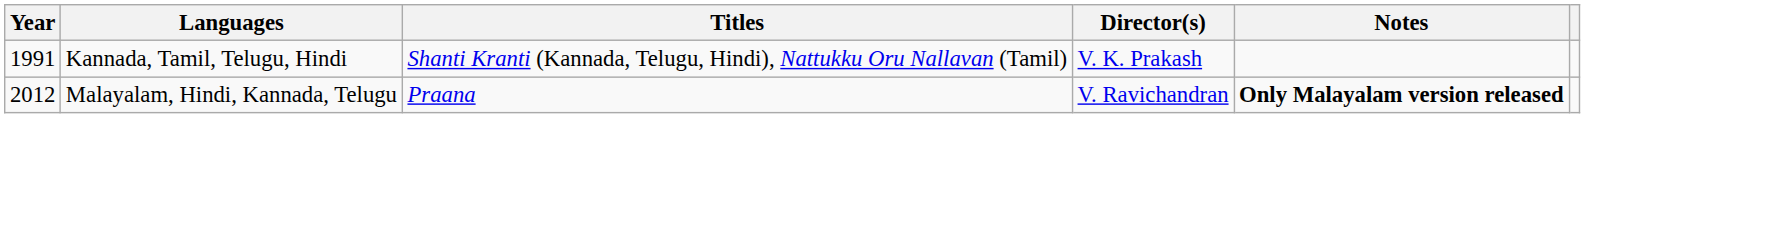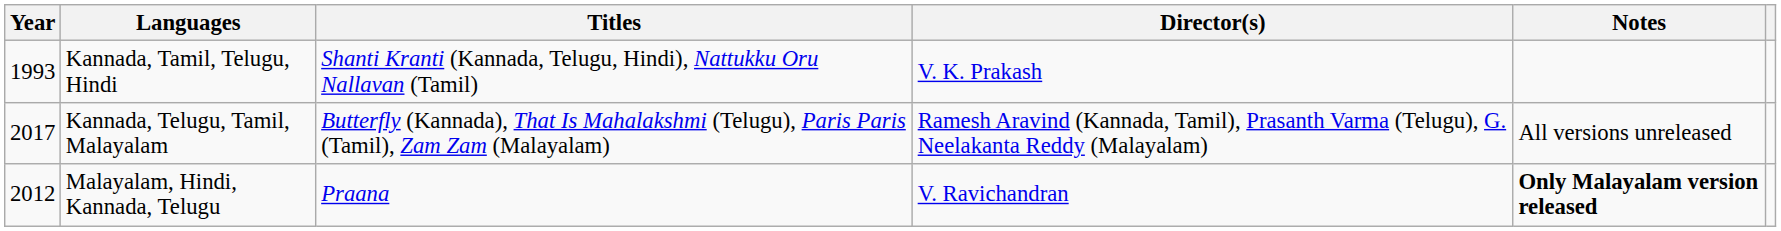 <table class="wikitable">
 <tr>
 <th>Year</th>
 <th>Languages</th>
 <th>Titles</th>
 <th>Director(s)</th>
 <th>Notes</th>
 <th class="unsortable"></th>
 </tr>
 <tr>
-<td>1991</td>
+<td>1993</td>
 <td>Kannada, Tamil, Telugu, Hindi</td>
 <td><em><a href='#'>Shanti Kranti</a></em> (Kannada, Telugu, Hindi), <em><a href='#'>Nattukku Oru Nallavan</a></em> (Tamil)</td>
 <td><a href='#'>V. K. Prakash</a></td>
 <td></td>
+<td></td>
+</tr>
+<tr>
+<td>2017</td>
+<td>Kannada, Telugu, Tamil, Malayalam</td>
+<td><em><a href='#'>Butterfly</a></em> (Kannada), <em><a href='#'>That Is Mahalakshmi</a></em> (Telugu), <em><a href='#'>Paris Paris</a></em> (Tamil), <em><a href='#'>Zam Zam</a></em> (Malayalam)</td>
+<td><a href='#'>Ramesh Aravind</a> (Kannada, Tamil), <a href='#'>Prasanth Varma</a> (Telugu), <a href='#'>G. Neelakanta Reddy</a> (Malayalam)</td>
+<td>All versions unreleased</td>
 <td></td>
 </tr>
 <tr>
 <td>2012</td>
 <td>Malayalam, Hindi, Kannada, Telugu</td>
 <td><em><a href='#'>Praana</a></em></td>
 <td><a href='#'>V. Ravichandran</a></td>
 <td><strong>Only Malayalam version released</strong></td>
 <td style="text-align:center;"></td>
 </tr>
 </table>
